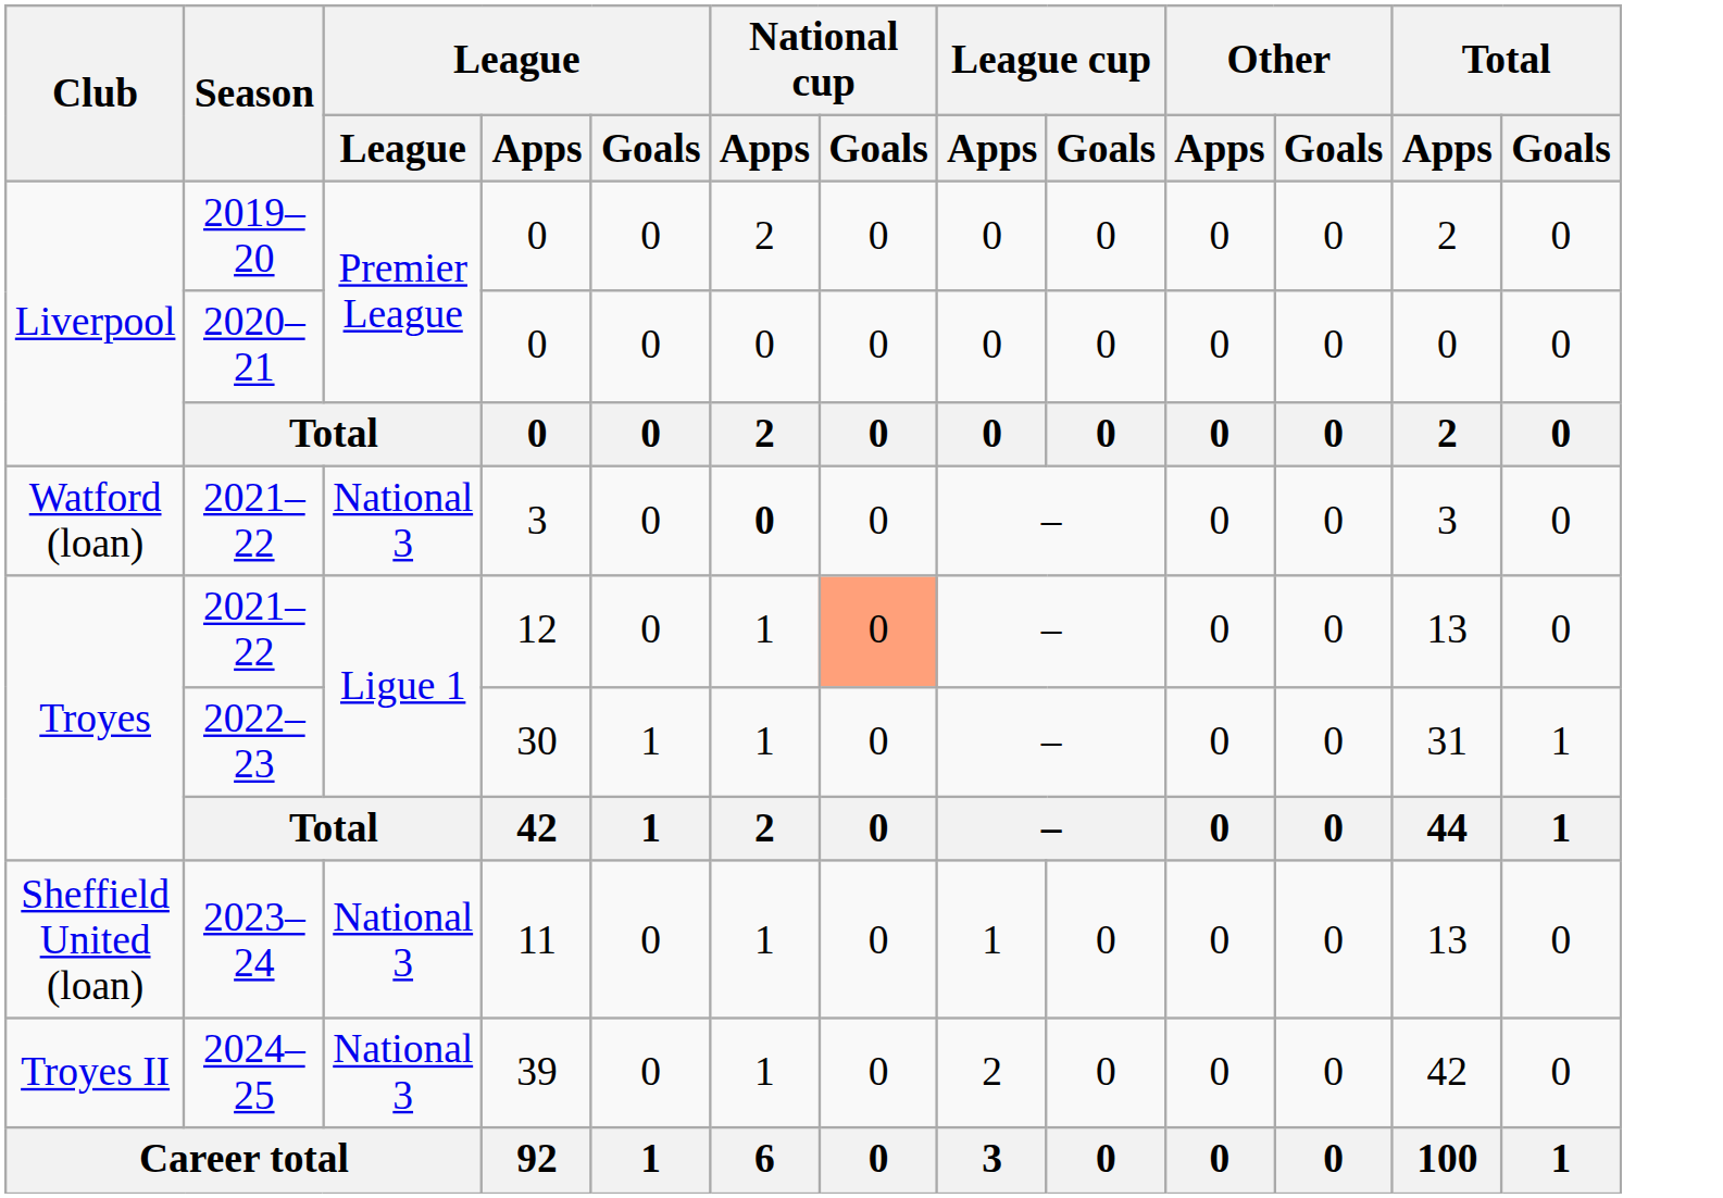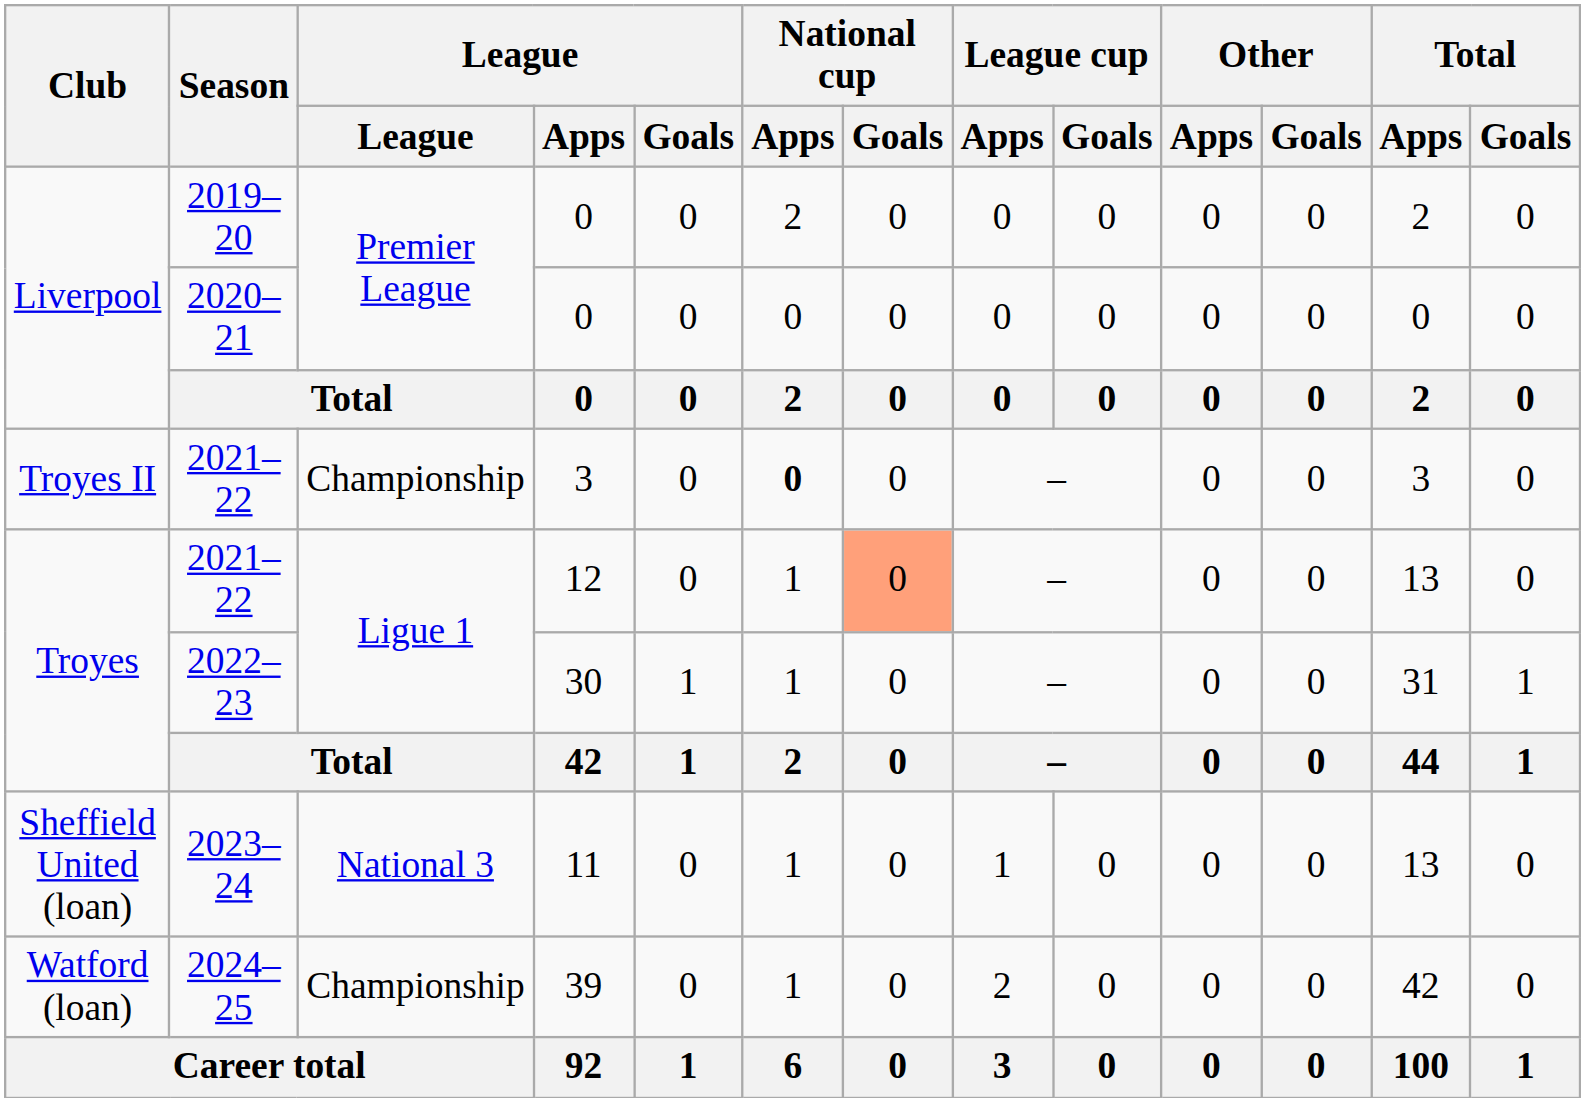 <table class="wikitable" style="text-align:center">
 <tr>
 <th rowspan="2">Club</th>
 <th rowspan="2">Season</th>
 <th colspan="3">League</th>
 <th colspan="2">National cup</th>
 <th colspan="2">League cup</th>
 <th colspan="2">Other</th>
 <th colspan="2">Total</th>
 </tr>
 <tr>
 <th>League</th>
 <th>Apps</th>
 <th>Goals</th>
 <th>Apps</th>
 <th>Goals</th>
 <th>Apps</th>
 <th>Goals</th>
 <th>Apps</th>
 <th>Goals</th>
 <th>Apps</th>
 <th>Goals</th>
 </tr>
 <tr>
 <td rowspan="3"><a href='#'>Liverpool</a></td>
 <td><a href='#'>2019–20</a></td>
 <td rowspan="2"><a href='#'>Premier League</a></td>
 <td>0</td>
 <td>0</td>
 <td>2</td>
 <td>0</td>
 <td>0</td>
 <td>0</td>
 <td>0</td>
 <td>0</td>
 <td>2</td>
 <td>0</td>
 </tr>
 <tr>
 <td><a href='#'>2020–21</a></td>
 <td>0</td>
 <td>0</td>
 <td>0</td>
 <td>0</td>
 <td>0</td>
 <td>0</td>
 <td>0</td>
 <td>0</td>
 <td>0</td>
 <td>0</td>
 </tr>
 <tr>
 <th colspan="2">Total</th>
 <th>0</th>
 <th>0</th>
 <th>2</th>
 <th>0</th>
 <th>0</th>
 <th>0</th>
 <th>0</th>
 <th>0</th>
 <th>2</th>
 <th>0</th>
 </tr>
 <tr>
-<td><a href='#'>Watford</a> (loan)</td>
+<td><a href='#'>Troyes II</a></td>
 <td><a href='#'>2021–22</a></td>
-<td><a href='#'>National 3</a></td>
+<td>Championship</td>
 <td>3</td>
 <td>0</td>
 <td><strong>0</strong></td>
 <td>0</td>
 <td colspan="2">–</td>
 <td>0</td>
 <td>0</td>
 <td>3</td>
 <td>0</td>
 </tr>
 <tr>
 <td rowspan="3"><a href='#'>Troyes</a></td>
 <td><a href='#'>2021–22</a></td>
 <td rowspan="2"><a href='#'>Ligue 1</a></td>
 <td>12</td>
 <td>0</td>
 <td>1</td>
 <td style="background: lightsalmon;">0</td>
 <td colspan="2">–</td>
 <td>0</td>
 <td>0</td>
 <td>13</td>
 <td>0</td>
 </tr>
 <tr>
 <td><a href='#'>2022–23</a></td>
 <td>30</td>
 <td>1</td>
 <td>1</td>
 <td>0</td>
 <td colspan="2">–</td>
 <td>0</td>
 <td>0</td>
 <td>31</td>
 <td>1</td>
 </tr>
 <tr>
 <th colspan="2">Total</th>
 <th>42</th>
 <th>1</th>
 <th>2</th>
 <th>0</th>
 <th colspan="2">–</th>
 <th>0</th>
 <th>0</th>
 <th>44</th>
 <th>1</th>
 </tr>
 <tr>
 <td><a href='#'>Sheffield United</a> (loan)</td>
 <td><a href='#'>2023–24</a></td>
 <td><a href='#'>National 3</a></td>
 <td>11</td>
 <td>0</td>
 <td>1</td>
 <td>0</td>
 <td>1</td>
 <td>0</td>
 <td>0</td>
 <td>0</td>
 <td>13</td>
 <td>0</td>
 </tr>
 <tr>
-<td><a href='#'>Troyes II</a></td>
+<td><a href='#'>Watford</a> (loan)</td>
 <td><a href='#'>2024–25</a></td>
-<td><a href='#'>National 3</a></td>
+<td>Championship</td>
 <td>39</td>
 <td>0</td>
 <td>1</td>
 <td>0</td>
 <td>2</td>
 <td>0</td>
 <td>0</td>
 <td>0</td>
 <td>42</td>
 <td>0</td>
 </tr>
 <tr>
 <th colspan="3">Career total</th>
 <th>92</th>
 <th>1</th>
 <th>6</th>
 <th>0</th>
 <th>3</th>
 <th>0</th>
 <th>0</th>
 <th>0</th>
 <th>100</th>
 <th>1</th>
 </tr>
 </table>
